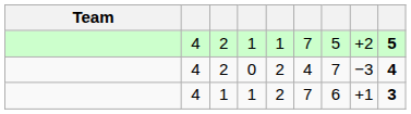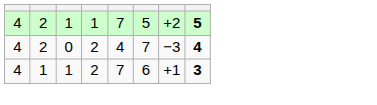 <table class="wikitable" style="text-align:center">
 <tr>
-<th width=165>Team</th>
 <th width=20></th>
 <th width=20></th>
 <th width=20></th>
 <th width=20></th>
 <th width=20></th>
 <th width=20></th>
 <th width=20></th>
 <th width=20></th>
 </tr>
 <tr align=center bgcolor=ccffcc>
-<td align=left></td>
 <td>4</td>
 <td>2</td>
 <td>1</td>
 <td>1</td>
 <td>7</td>
 <td>5</td>
 <td>+2</td>
 <td><strong>5</strong></td>
 </tr>
 <tr align=center>
-<td align=left></td>
 <td>4</td>
 <td>2</td>
 <td>0</td>
 <td>2</td>
 <td>4</td>
 <td>7</td>
 <td>−3</td>
 <td><strong>4</strong></td>
 </tr>
 <tr align=center>
-<td align=left></td>
 <td>4</td>
 <td>1</td>
 <td>1</td>
 <td>2</td>
 <td>7</td>
 <td>6</td>
 <td>+1</td>
 <td><strong>3</strong></td>
 </tr>
 </table>
